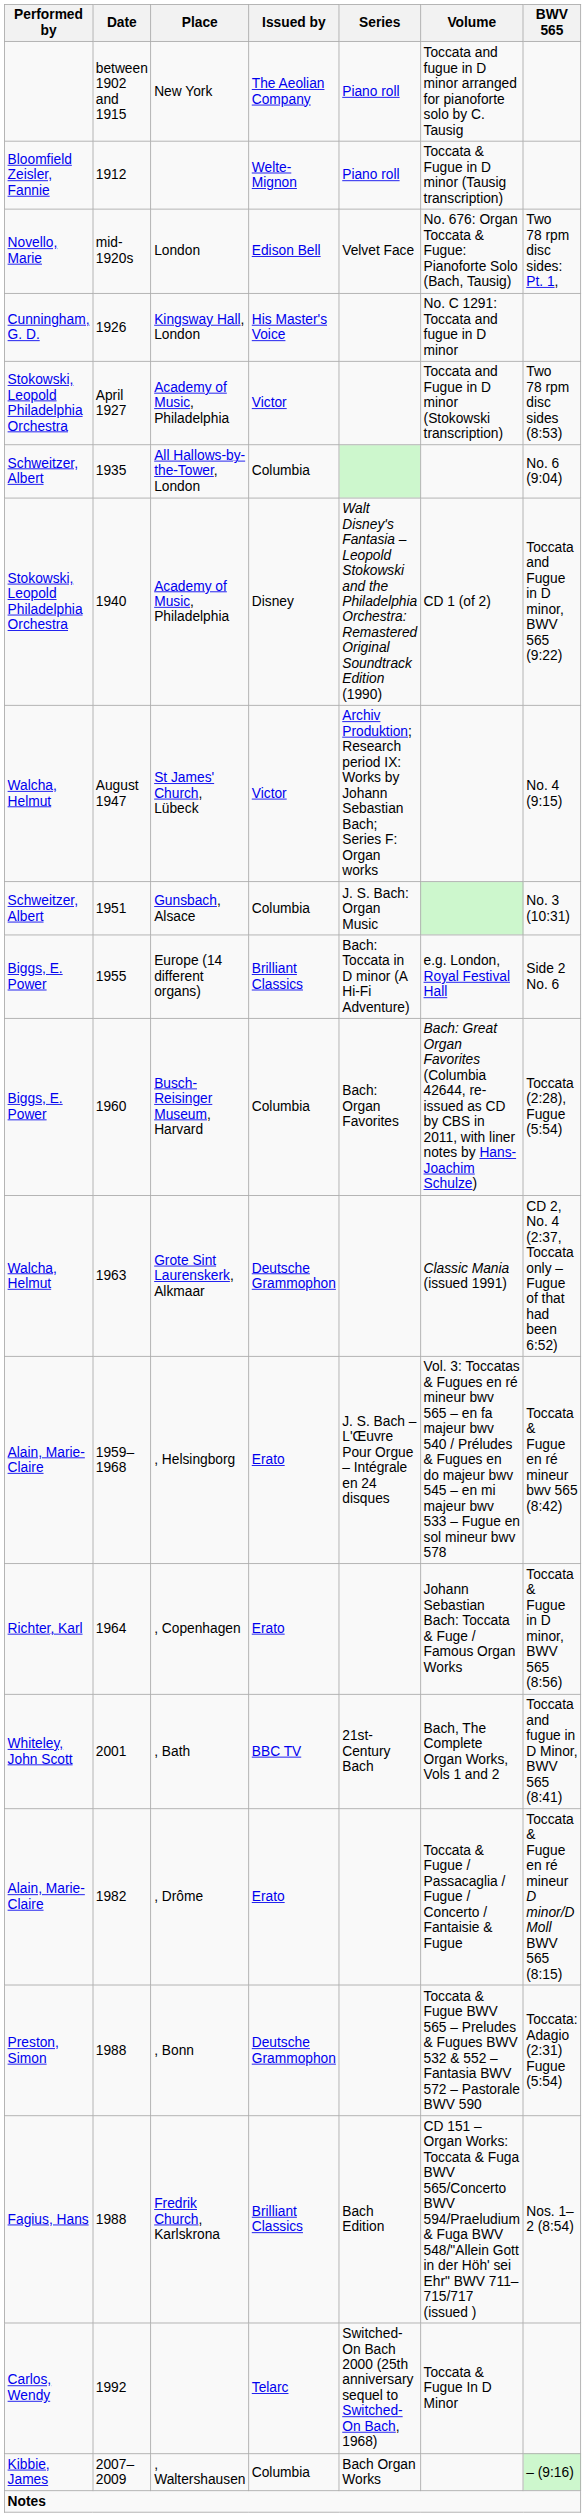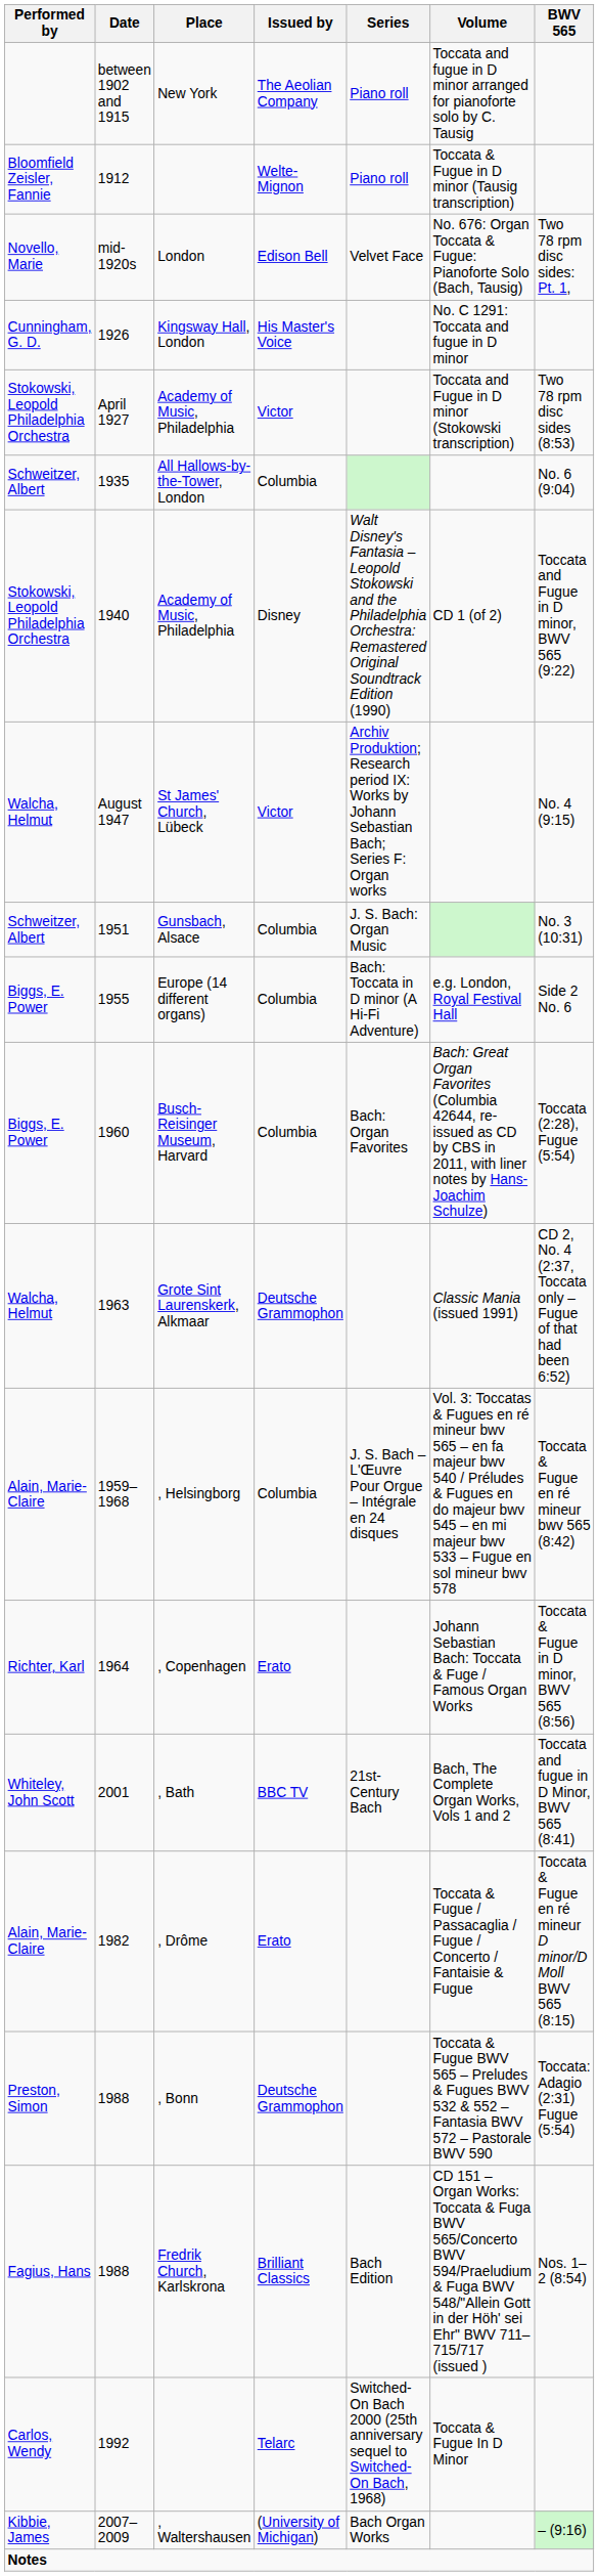 <table class="wikitable sortable">
 <tr>
 <th scope="col">Performed by</th>
 <th scope="col">Date</th>
 <th scope="col">Place</th>
 <th scope="col">Issued by</th>
 <th scope="col">Series</th>
 <th scope="col">Volume</th>
 <th scope="col">BWV 565</th>
 </tr>
 <tr>
 <td></td>
 <td data-sort-value="1908">between 1902 and 1915</td>
 <td>New York</td>
 <td><a href='#'>The Aeolian Company</a></td>
 <td><a href='#'>Piano roll</a></td>
 <td>Toccata and fugue in D minor arranged for pianoforte solo by C. Tausig</td>
 <td data-sort-value="9999"></td>
 </tr>
 <tr>
 <td><a href='#'>Bloomfield Zeisler, Fannie</a></td>
 <td>1912</td>
 <td></td>
 <td><a href='#'>Welte-Mignon</a></td>
 <td><a href='#'>Piano roll</a></td>
 <td>Toccata & Fugue in D minor (Tausig transcription)</td>
 <td data-sort-value="0919"></td>
 </tr>
 <tr>
 <td><a href='#'>Novello, Marie</a></td>
 <td>mid-<br>1920s</td>
 <td>London</td>
 <td><a href='#'>Edison Bell</a></td>
 <td>Velvet Face</td>
 <td>No. 676: Organ Toccata & Fugue: Pianoforte Solo (Bach, Tausig)</td>
 <td data-sort-value="9999">Two 78 rpm disc sides: <a href='#'>Pt. 1</a>, </td>
 </tr>
 <tr>
 <td><a href='#'>Cunningham, G. D.</a></td>
 <td>1926</td>
 <td><a href='#'>Kingsway Hall</a>, London</td>
 <td><a href='#'>His Master's Voice</a></td>
 <td></td>
 <td>No. C 1291: Toccata and fugue in D minor</td>
 <td data-sort-value="9999"></td>
 </tr>
 <tr>
 <td><a href='#'>Stokowski, Leopold</a><br><a href='#'>Philadelphia Orchestra</a></td>
 <td data-sort-value="1927">April 1927</td>
 <td><a href='#'>Academy of Music</a>, Philadelphia</td>
 <td><a href='#'>Victor</a></td>
 <td></td>
 <td>Toccata and Fugue in D minor (Stokowski transcription)</td>
 <td data-sort-value="0853">Two 78 rpm disc sides (8:53)</td>
 </tr>
 <tr>
 <td><a href='#'>Schweitzer, Albert</a></td>
 <td>1935</td>
 <td><a href='#'>All Hallows-by-the-Tower</a>, London</td>
 <td>Columbia</td>
 <td style="background-color:#CDF7CD"></td>
 <td></td>
 <td data-sort-value="0904">No. 6 (9:04)</td>
 </tr>
 <tr>
 <td><a href='#'>Stokowski, Leopold</a><br><a href='#'>Philadelphia Orchestra</a></td>
 <td data-sort-value="1940">1940</td>
 <td><a href='#'>Academy of Music</a>, Philadelphia</td>
 <td>Disney</td>
 <td><em>Walt Disney's Fantasia – Leopold Stokowski and the Philadelphia Orchestra: Remastered Original Soundtrack Edition</em> (1990)</td>
 <td>CD 1 (of 2)</td>
 <td data-sort-value="0922">Toccata and Fugue in D minor, BWV 565 (9:22)</td>
 </tr>
 <tr>
 <td><a href='#'>Walcha, Helmut</a></td>
 <td data-sort-value="1947">August 1947</td>
 <td><a href='#'>St James' Church</a>, Lübeck</td>
 <td><a href='#'>Victor</a></td>
 <td><a href='#'>Archiv Produktion</a>; Research period IX: Works by Johann Sebastian Bach; Series F: Organ works</td>
 <td></td>
 <td data-sort-value="0915">No. 4 (9:15)</td>
 </tr>
 <tr>
 <td><a href='#'>Schweitzer, Albert</a></td>
 <td>1951</td>
 <td><a href='#'>Gunsbach</a>, Alsace</td>
 <td>Columbia</td>
 <td>J. S. Bach: Organ Music</td>
 <td style="background-color:#CDF7CD"></td>
 <td data-sort-value="1031">No. 3 (10:31)</td>
 </tr>
 <tr>
 <td><a href='#'>Biggs, E. Power</a></td>
 <td>1955</td>
 <td>Europe (14 different organs)</td>
-<td><a href='#'>Brilliant Classics</a></td>
+<td>Columbia</td>
 <td>Bach: Toccata in D minor (A Hi-Fi Adventure)</td>
 <td>e.g. London, <a href='#'>Royal Festival Hall</a></td>
 <td>Side 2 No. 6</td>
 </tr>
 <tr>
 <td><a href='#'>Biggs, E. Power</a></td>
 <td>1960</td>
 <td><a href='#'>Busch-Reisinger Museum</a>, Harvard</td>
 <td>Columbia</td>
 <td>Bach: Organ Favorites</td>
 <td><em>Bach: Great Organ Favorites</em> (Columbia 42644, re-issued as CD by CBS in 2011, with liner notes by <a href='#'>Hans-Joachim Schulze</a>)</td>
 <td data-sort-value="0822">Toccata (2:28), Fugue (5:54)</td>
 </tr>
 <tr>
 <td><a href='#'>Walcha, Helmut</a></td>
 <td>1963</td>
 <td><a href='#'>Grote Sint Laurenskerk</a>, Alkmaar</td>
 <td><a href='#'>Deutsche Grammophon</a></td>
 <td></td>
 <td><em>Classic Mania</em> (issued 1991)</td>
 <td data-sort-value="0929">CD 2, No. 4 (2:37, Toccata only – Fugue of that  had been 6:52)</td>
 </tr>
 <tr>
 <td><a href='#'>Alain, Marie-Claire</a></td>
 <td data-sort-value="1963">1959–1968</td>
 <td>, Helsingborg</td>
-<td><a href='#'>Erato</a></td>
+<td>Columbia</td>
 <td>J. S. Bach – L'Œuvre Pour Orgue – Intégrale en 24 disques</td>
 <td>Vol. 3: Toccatas & Fugues en ré mineur bwv 565 – en fa majeur bwv 540 / Préludes & Fugues en do majeur bwv 545 – en mi majeur bwv 533 – Fugue en sol mineur bwv 578</td>
 <td data-sort-value="0842">Toccata & Fugue en ré mineur bwv 565 (8:42)</td>
 </tr>
 <tr>
 <td><a href='#'>Richter, Karl</a></td>
 <td>1964</td>
 <td>, Copenhagen</td>
 <td><a href='#'>Erato</a></td>
 <td></td>
 <td>Johann Sebastian Bach: Toccata & Fuge / Famous Organ Works</td>
 <td data-sort-value="0856">Toccata & Fugue in D minor, BWV 565 (8:56)</td>
 </tr>
 <tr>
 <td><a href='#'>Whiteley, John Scott</a></td>
 <td>2001</td>
 <td>, Bath</td>
 <td><a href='#'>BBC TV</a></td>
 <td>21st-Century Bach</td>
 <td>Bach, The Complete Organ Works, Vols 1 and 2</td>
 <td>Toccata and fugue in D Minor, BWV 565 (8:41)</td>
 </tr>
 <tr>
 <td><a href='#'>Alain, Marie-Claire</a></td>
 <td>1982</td>
 <td>, Drôme</td>
 <td><a href='#'>Erato</a></td>
 <td></td>
 <td>Toccata & Fugue / Passacaglia / Fugue / Concerto / Fantaisie & Fugue</td>
 <td data-sort-value="0815">Toccata & Fugue en ré mineur <em>D minor/D Moll</em> BWV 565 (8:15)</td>
 </tr>
 <tr>
 <td><a href='#'>Preston, Simon</a></td>
 <td>1988</td>
 <td>, Bonn</td>
 <td><a href='#'>Deutsche Grammophon</a></td>
 <td></td>
 <td>Toccata & Fugue BWV 565 – Preludes & Fugues BWV 532 & 552 – Fantasia BWV 572 – Pastorale BWV 590</td>
 <td data-sort-value="0825">Toccata: Adagio (2:31)<br>Fugue (5:54)</td>
 </tr>
 <tr>
 <td><a href='#'>Fagius, Hans</a></td>
 <td>1988</td>
 <td><a href='#'>Fredrik Church</a>, Karlskrona</td>
 <td><a href='#'>Brilliant Classics</a></td>
 <td>Bach Edition</td>
 <td>CD 151 – Organ Works: Toccata & Fuga BWV 565/Concerto BWV 594/Praeludium & Fuga BWV 548/"Allein Gott in der Höh' sei Ehr" BWV 711–715/717 (issued )</td>
 <td data-sort-value="0854">Nos. 1–2 (8:54)</td>
 </tr>
 <tr>
 <td><a href='#'>Carlos, Wendy</a></td>
 <td>1992</td>
 <td></td>
 <td><a href='#'>Telarc</a></td>
 <td>Switched-On Bach 2000 (25th anniversary sequel to <a href='#'>Switched-On Bach</a>, 1968)</td>
 <td>Toccata & Fugue In D Minor</td>
 </tr>
 <tr id="Kibbie">
 <td><a href='#'>Kibbie, James</a></td>
 <td data-sort-value="2008">2007–2009</td>
 <td>, Waltershausen</td>
-<td>Columbia</td>
+<td> (<a href='#'>University of Michigan</a>)</td>
 <td>Bach Organ Works</td>
 <td></td>
 <td data-sort-value="0916" style="background-color:#CDF7CD"> –  (9:16)</td>
 </tr>
 <tr>
 <td data-sort-value="ZZZZZZZ" colspan="7"><strong>Notes</strong><br></td>
 </tr>
 </table>
